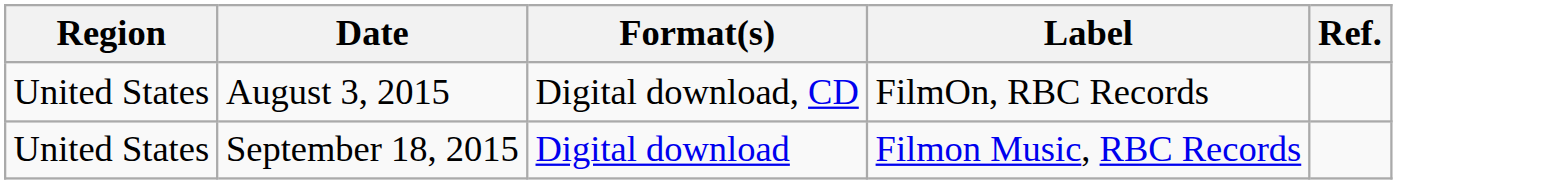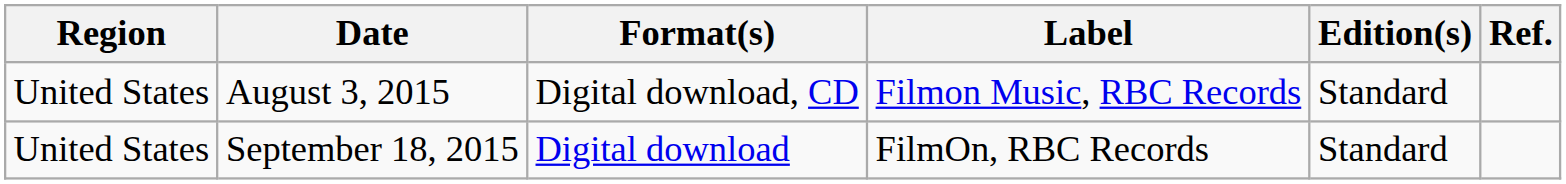 <table class="wikitable">
 <tr>
 <th>Region</th>
 <th>Date</th>
 <th>Format(s)</th>
 <th>Label</th>
+<th>Edition(s)</th>
 <th>Ref.</th>
 </tr>
 <tr>
 <td>United States</td>
 <td>August 3, 2015</td>
 <td>Digital download, <a href='#'>CD</a></td>
-<td>FilmOn, RBC Records</td>
+<td><a href='#'>Filmon Music</a>, <a href='#'>RBC Records</a></td>
+<td>Standard</td>
 <td></td>
 </tr>
 <tr>
 <td>United States</td>
 <td>September 18, 2015</td>
 <td><a href='#'>Digital download</a></td>
-<td><a href='#'>Filmon Music</a>, <a href='#'>RBC Records</a></td>
+<td>FilmOn, RBC Records</td>
+<td>Standard</td>
 <td></td>
 </tr>
 </table>
